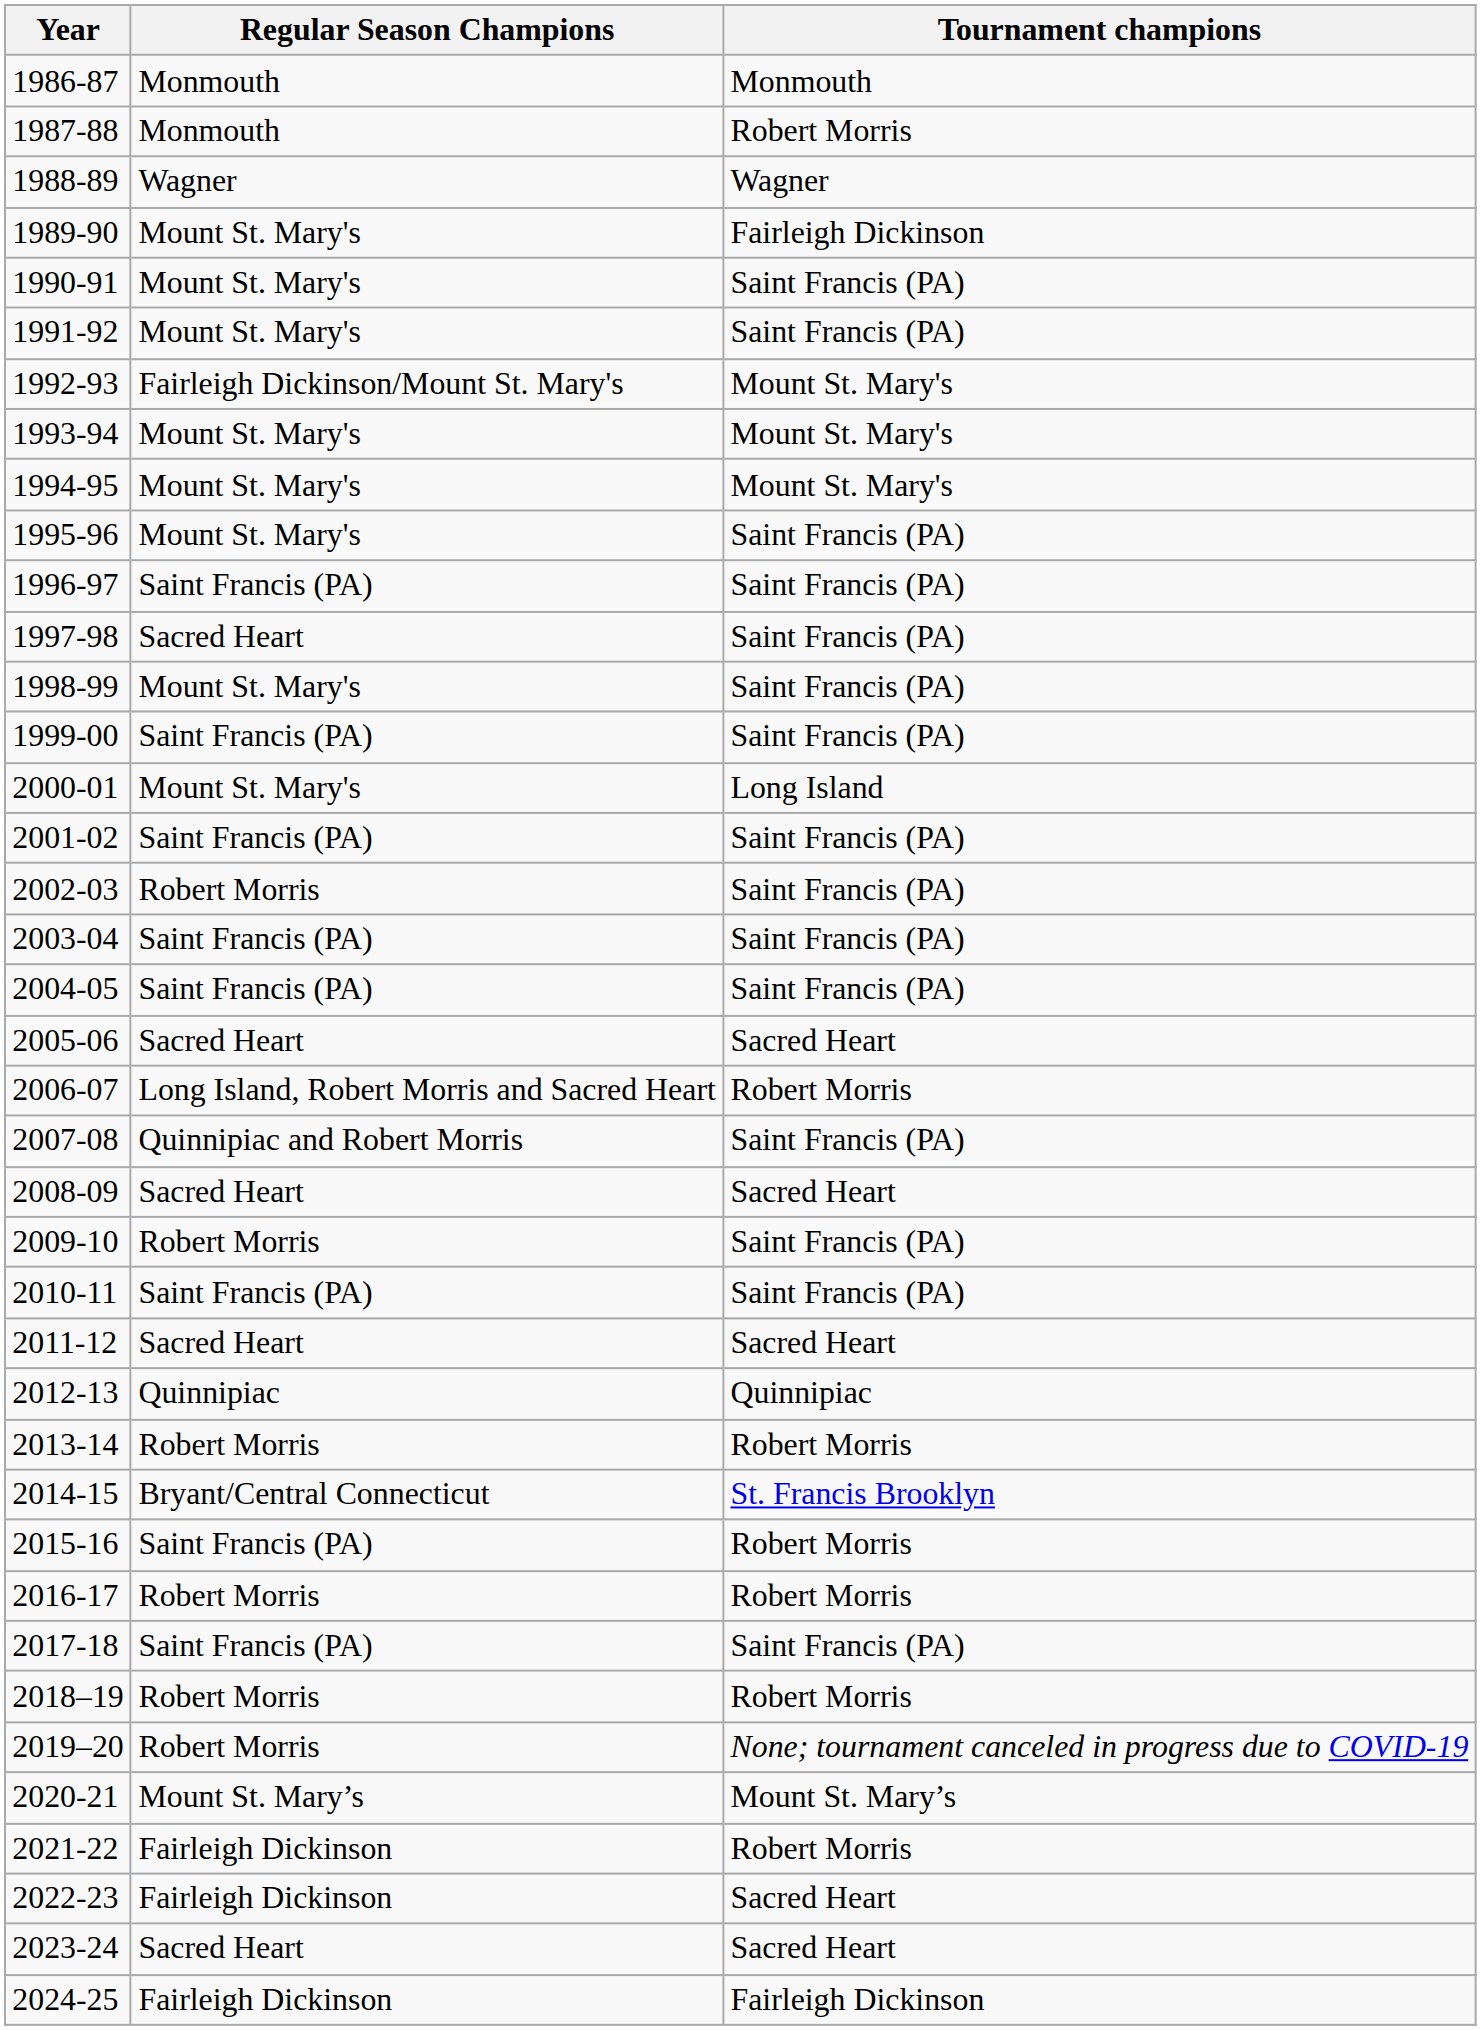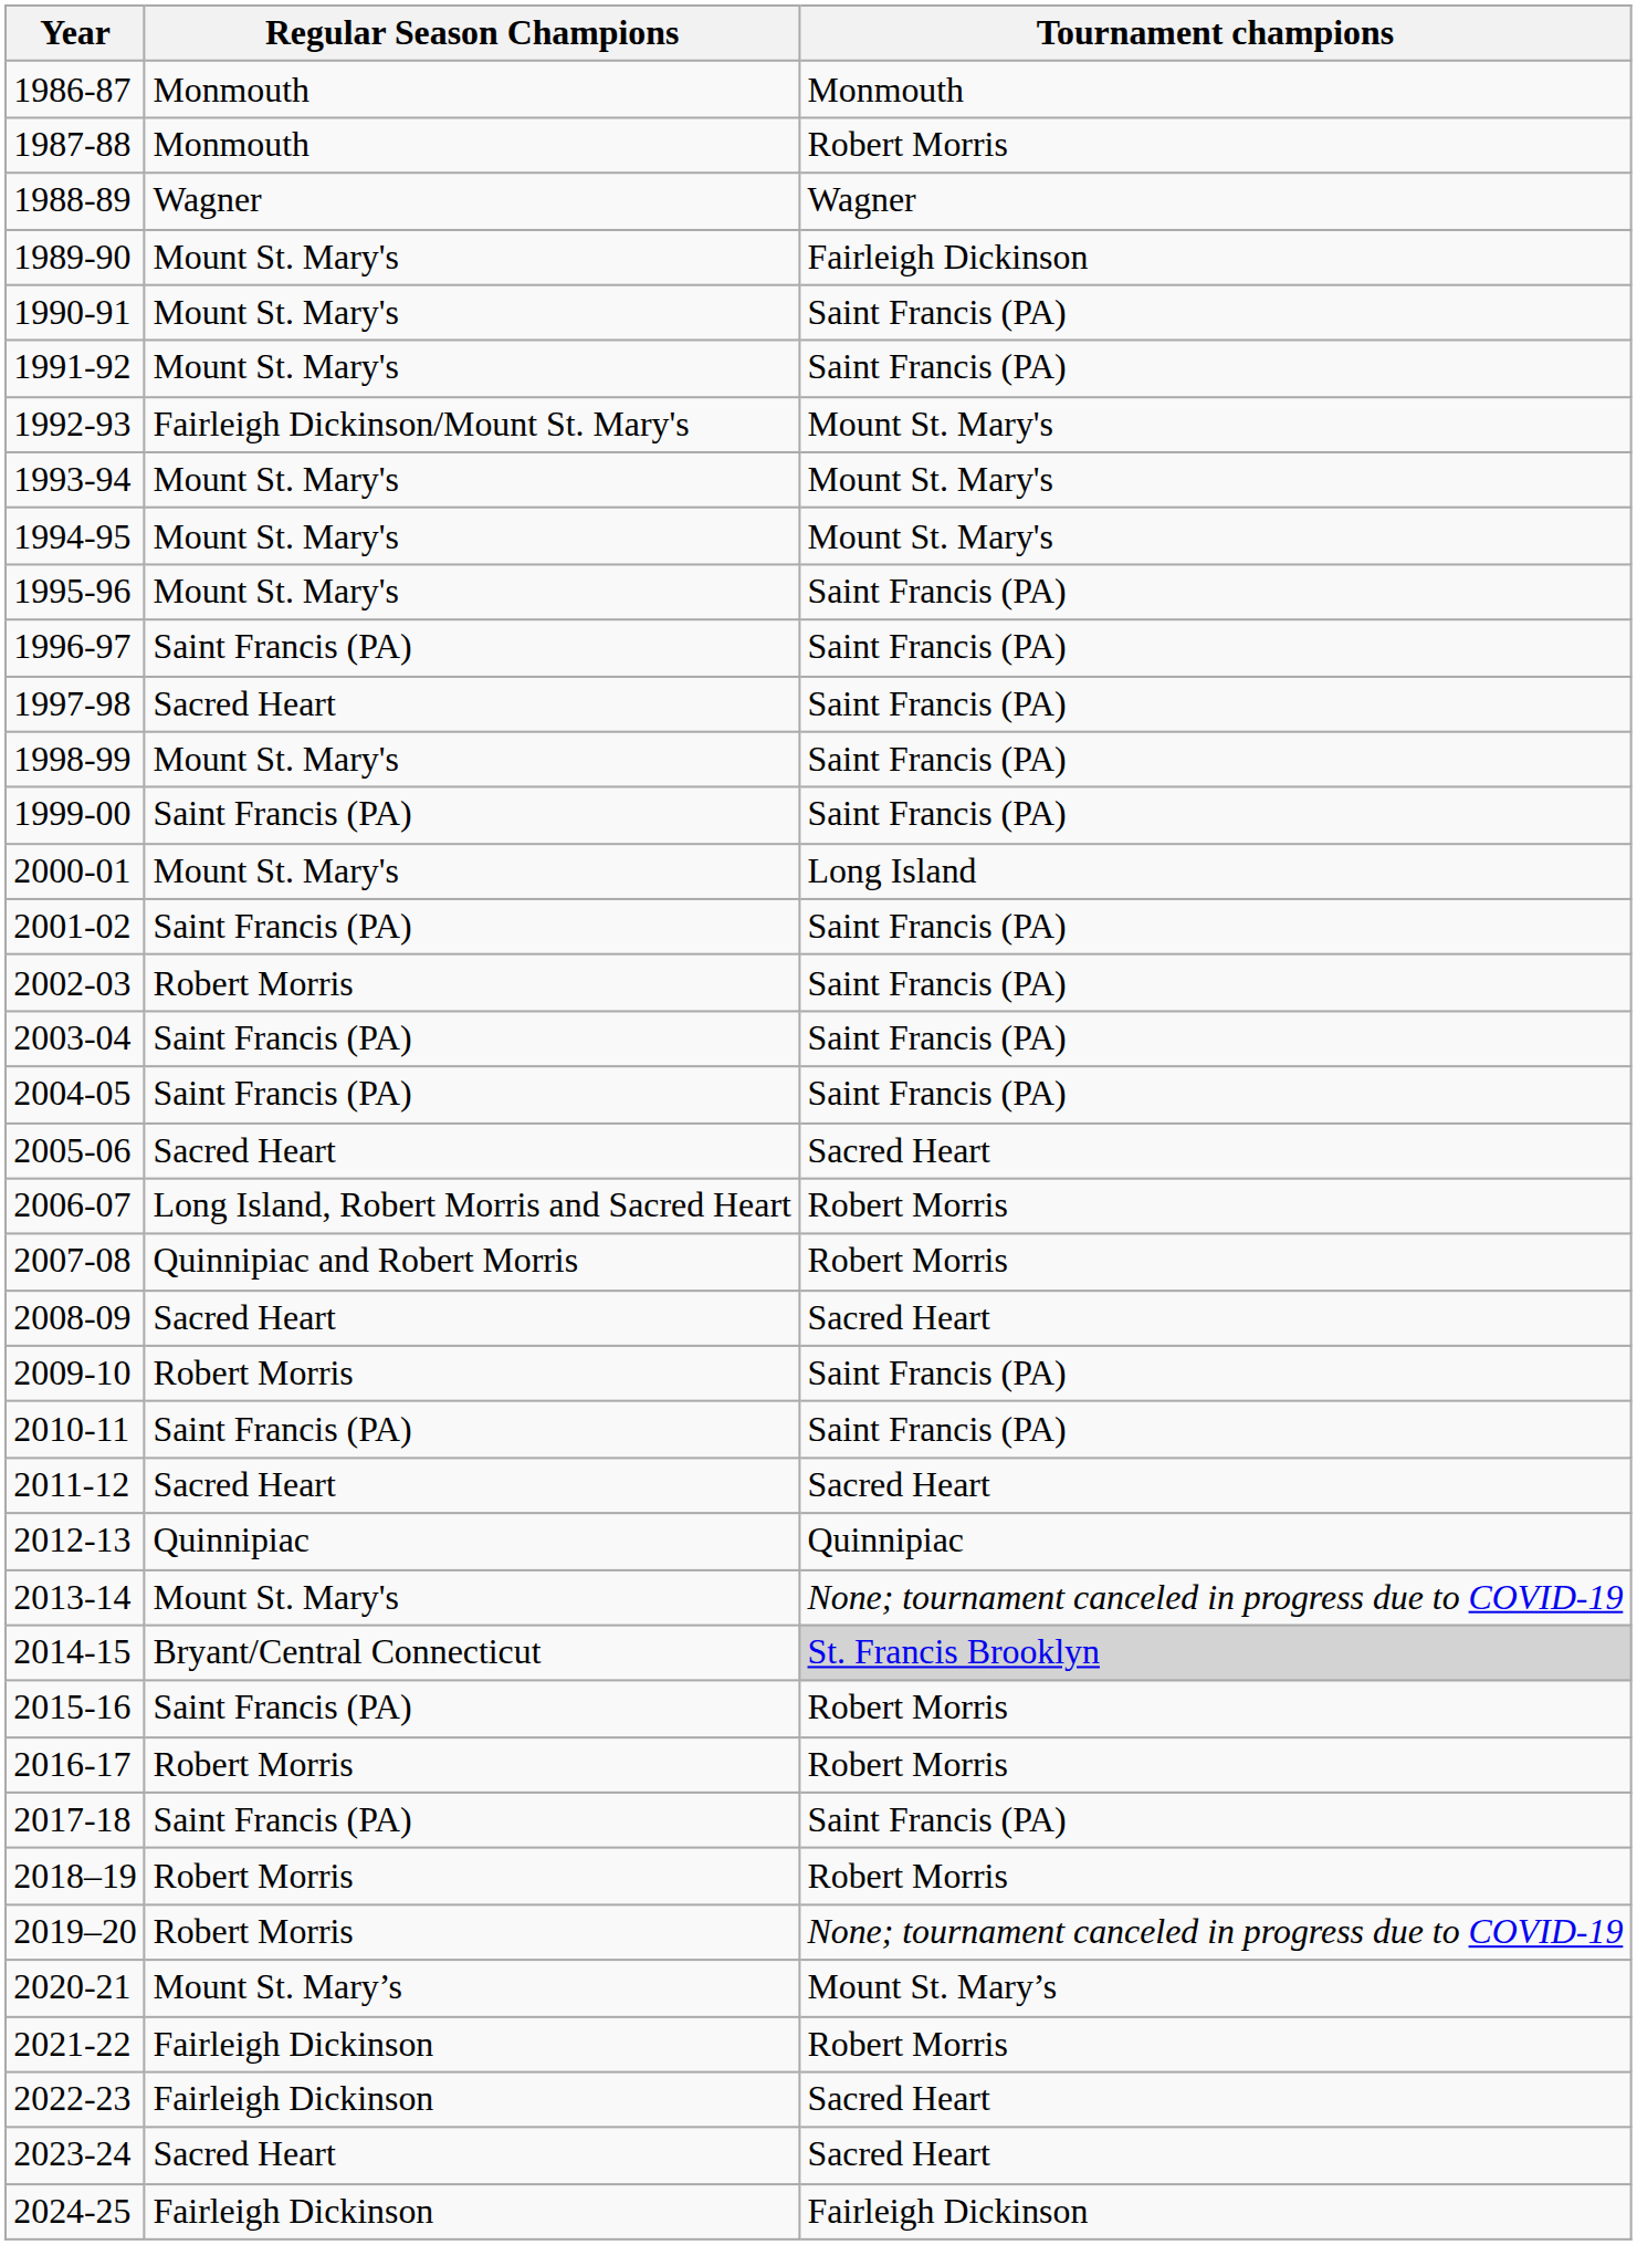 <table class="wikitable">
 <tr>
 <th>Year</th>
 <th>Regular Season Champions</th>
 <th>Tournament champions</th>
 </tr>
 <tr>
 <td>1986-87</td>
 <td>Monmouth</td>
 <td>Monmouth</td>
 </tr>
 <tr>
 <td>1987-88</td>
 <td>Monmouth</td>
 <td>Robert Morris</td>
 </tr>
 <tr>
 <td>1988-89</td>
 <td>Wagner</td>
 <td>Wagner</td>
 </tr>
 <tr>
 <td>1989-90</td>
 <td>Mount St. Mary's</td>
 <td>Fairleigh Dickinson</td>
 </tr>
 <tr>
 <td>1990-91</td>
 <td>Mount St. Mary's</td>
 <td>Saint Francis (PA)</td>
 </tr>
 <tr>
 <td>1991-92</td>
 <td>Mount St. Mary's</td>
 <td>Saint Francis (PA)</td>
 </tr>
 <tr>
 <td>1992-93</td>
 <td>Fairleigh Dickinson/Mount St. Mary's</td>
 <td>Mount St. Mary's</td>
 </tr>
 <tr>
 <td>1993-94</td>
 <td>Mount St. Mary's</td>
 <td>Mount St. Mary's</td>
 </tr>
 <tr>
 <td>1994-95</td>
 <td>Mount St. Mary's</td>
 <td>Mount St. Mary's</td>
 </tr>
 <tr>
 <td>1995-96</td>
 <td>Mount St. Mary's</td>
 <td>Saint Francis (PA)</td>
 </tr>
 <tr>
 <td>1996-97</td>
 <td>Saint Francis (PA)</td>
 <td>Saint Francis (PA)</td>
 </tr>
 <tr>
 <td>1997-98</td>
 <td>Sacred Heart</td>
 <td>Saint Francis (PA)</td>
 </tr>
 <tr>
 <td>1998-99</td>
 <td>Mount St. Mary's</td>
 <td>Saint Francis (PA)</td>
 </tr>
 <tr>
 <td>1999-00</td>
 <td>Saint Francis (PA)</td>
 <td>Saint Francis (PA)</td>
 </tr>
 <tr>
 <td>2000-01</td>
 <td>Mount St. Mary's</td>
 <td>Long Island</td>
 </tr>
 <tr>
 <td>2001-02</td>
 <td>Saint Francis (PA)</td>
 <td>Saint Francis (PA)</td>
 </tr>
 <tr>
 <td>2002-03</td>
 <td>Robert Morris</td>
 <td>Saint Francis (PA)</td>
 </tr>
 <tr>
 <td>2003-04</td>
 <td>Saint Francis (PA)</td>
 <td>Saint Francis (PA)</td>
 </tr>
 <tr>
 <td>2004-05</td>
 <td>Saint Francis (PA)</td>
 <td>Saint Francis (PA)</td>
 </tr>
 <tr>
 <td>2005-06</td>
 <td>Sacred Heart</td>
 <td>Sacred Heart</td>
 </tr>
 <tr>
 <td>2006-07</td>
 <td>Long Island, Robert Morris and Sacred Heart</td>
 <td>Robert Morris</td>
 </tr>
 <tr>
 <td>2007-08</td>
 <td>Quinnipiac and Robert Morris</td>
-<td>Saint Francis (PA)</td>
+<td>Robert Morris</td>
 </tr>
 <tr>
 <td>2008-09</td>
 <td>Sacred Heart</td>
 <td>Sacred Heart</td>
 </tr>
 <tr>
 <td>2009-10</td>
 <td>Robert Morris</td>
 <td>Saint Francis (PA)</td>
 </tr>
 <tr>
 <td>2010-11</td>
 <td>Saint Francis (PA)</td>
 <td>Saint Francis (PA)</td>
 </tr>
 <tr>
 <td>2011-12</td>
 <td>Sacred Heart</td>
 <td>Sacred Heart</td>
 </tr>
 <tr>
 <td>2012-13</td>
 <td>Quinnipiac</td>
 <td>Quinnipiac</td>
 </tr>
 <tr>
 <td>2013-14</td>
-<td>Robert Morris</td>
-<td>Robert Morris</td>
+<td>Mount St. Mary's</td>
+<td><em>None; tournament canceled in progress due to <a href='#'>COVID-19</a></em></td>
 </tr>
 <tr>
 <td>2014-15</td>
 <td>Bryant/Central Connecticut</td>
-<td><a href='#'>St. Francis Brooklyn</a></td>
+<td style="background: lightgrey;"><a href='#'>St. Francis Brooklyn</a></td>
 </tr>
 <tr>
 <td>2015-16</td>
 <td>Saint Francis (PA)</td>
 <td>Robert Morris</td>
 </tr>
 <tr>
 <td>2016-17</td>
 <td>Robert Morris</td>
 <td>Robert Morris</td>
 </tr>
 <tr>
 <td>2017-18</td>
 <td>Saint Francis (PA)</td>
 <td>Saint Francis (PA)</td>
 </tr>
 <tr>
 <td>2018–19</td>
 <td>Robert Morris</td>
 <td>Robert Morris</td>
 </tr>
 <tr>
 <td>2019–20</td>
 <td>Robert Morris</td>
 <td><em>None; tournament canceled in progress due to <a href='#'>COVID-19</a></em></td>
 </tr>
 <tr>
 <td>2020-21</td>
 <td>Mount St. Mary’s</td>
 <td>Mount St. Mary’s</td>
 </tr>
 <tr>
 <td>2021-22</td>
 <td>Fairleigh Dickinson</td>
 <td>Robert Morris</td>
 </tr>
 <tr>
 <td>2022-23</td>
 <td>Fairleigh Dickinson</td>
 <td>Sacred Heart</td>
 </tr>
 <tr>
 <td>2023-24</td>
 <td>Sacred Heart</td>
 <td>Sacred Heart</td>
 </tr>
 <tr>
 <td>2024-25</td>
 <td>Fairleigh Dickinson</td>
 <td>Fairleigh Dickinson</td>
 </tr>
 </table>
